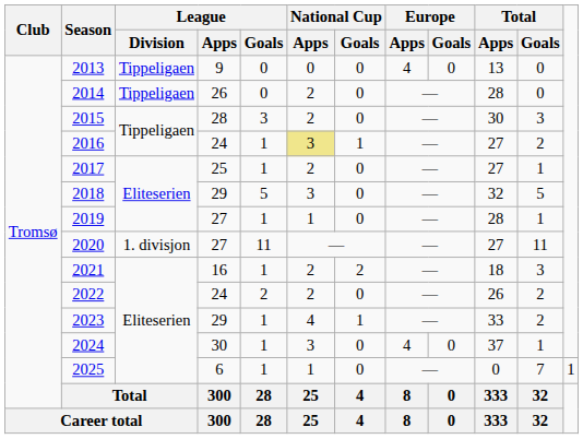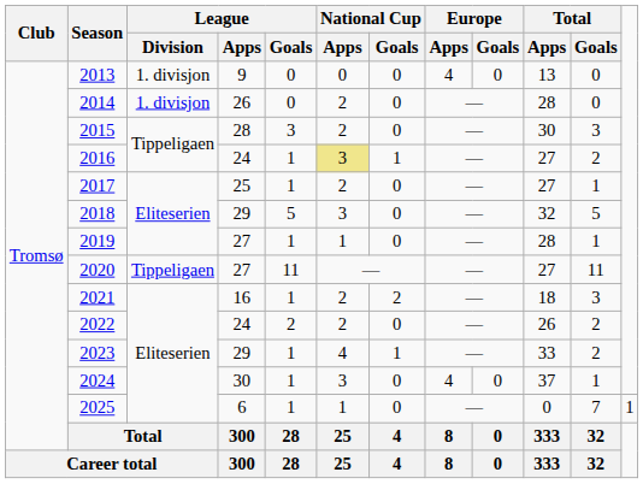 <table class="wikitable" style="text-align: center;">
 <tr>
 <th rowspan="2">Club</th>
 <th rowspan="2">Season</th>
 <th colspan="3">League</th>
 <th colspan="2">National Cup</th>
 <th colspan="2">Europe</th>
 <th colspan="2">Total</th>
 </tr>
 <tr>
 <th>Division</th>
 <th>Apps</th>
 <th>Goals</th>
 <th>Apps</th>
 <th>Goals</th>
 <th>Apps</th>
 <th>Goals</th>
 <th>Apps</th>
 <th>Goals</th>
 </tr>
 <tr>
 <td rowspan="14"><a href='#'>Tromsø</a></td>
 <td><a href='#'>2013</a></td>
-<td><a href='#'>Tippeligaen</a></td>
+<td>1. divisjon</td>
 <td>9</td>
 <td>0</td>
 <td>0</td>
 <td>0</td>
 <td>4</td>
 <td>0</td>
 <td>13</td>
 <td>0</td>
 </tr>
 <tr>
 <td><a href='#'>2014</a></td>
-<td><a href='#'>Tippeligaen</a></td>
+<td><a href='#'>1. divisjon</a></td>
 <td>26</td>
 <td>0</td>
 <td>2</td>
 <td>0</td>
 <td colspan="2">—</td>
 <td>28</td>
 <td>0</td>
 </tr>
 <tr>
 <td><a href='#'>2015</a></td>
 <td rowspan="2">Tippeligaen</td>
 <td>28</td>
 <td>3</td>
 <td>2</td>
 <td>0</td>
 <td colspan="2">—</td>
 <td>30</td>
 <td>3</td>
 </tr>
 <tr>
 <td><a href='#'>2016</a></td>
 <td>24</td>
 <td>1</td>
 <td style="background: khaki;">3</td>
 <td>1</td>
 <td colspan="2">—</td>
 <td>27</td>
 <td>2</td>
 </tr>
 <tr>
 <td><a href='#'>2017</a></td>
 <td rowspan="3"><a href='#'>Eliteserien</a></td>
 <td>25</td>
 <td>1</td>
 <td>2</td>
 <td>0</td>
 <td colspan="2">—</td>
 <td>27</td>
 <td>1</td>
 </tr>
 <tr>
 <td><a href='#'>2018</a></td>
 <td>29</td>
 <td>5</td>
 <td>3</td>
 <td>0</td>
 <td colspan="2">—</td>
 <td>32</td>
 <td>5</td>
 </tr>
 <tr>
 <td><a href='#'>2019</a></td>
 <td>27</td>
 <td>1</td>
 <td>1</td>
 <td>0</td>
 <td colspan="2">—</td>
 <td>28</td>
 <td>1</td>
 </tr>
 <tr>
 <td><a href='#'>2020</a></td>
-<td>1. divisjon</td>
+<td><a href='#'>Tippeligaen</a></td>
 <td>27</td>
 <td>11</td>
 <td colspan="2">—</td>
 <td colspan="2">—</td>
 <td>27</td>
 <td>11</td>
 </tr>
 <tr>
 <td><a href='#'>2021</a></td>
 <td rowspan="5">Eliteserien</td>
 <td>16</td>
 <td>1</td>
 <td>2</td>
 <td>2</td>
 <td colspan="2">—</td>
 <td>18</td>
 <td>3</td>
 </tr>
 <tr>
 <td><a href='#'>2022</a></td>
 <td>24</td>
 <td>2</td>
 <td>2</td>
 <td>0</td>
 <td colspan="2">—</td>
 <td>26</td>
 <td>2</td>
 </tr>
 <tr>
 <td><a href='#'>2023</a></td>
 <td>29</td>
 <td>1</td>
 <td>4</td>
 <td>1</td>
 <td colspan="2">—</td>
 <td>33</td>
 <td>2</td>
 </tr>
 <tr>
 <td><a href='#'>2024</a></td>
 <td>30</td>
 <td>1</td>
 <td>3</td>
 <td>0</td>
 <td>4</td>
 <td>0</td>
 <td>37</td>
 <td>1</td>
 </tr>
 <tr>
 <td><a href='#'>2025</a></td>
 <td>6</td>
 <td>1</td>
 <td>1</td>
 <td>0</td>
 <td colspan="2">—</td>
 <td>0</td>
 <td>7</td>
 <td>1</td>
 </tr>
 <tr>
 <th colspan="2">Total</th>
 <th>300</th>
 <th>28</th>
 <th>25</th>
 <th>4</th>
 <th>8</th>
 <th>0</th>
 <th>333</th>
 <th>32</th>
 </tr>
 <tr>
 <th colspan="3">Career total</th>
 <th>300</th>
 <th>28</th>
 <th>25</th>
 <th>4</th>
 <th>8</th>
 <th>0</th>
 <th>333</th>
 <th>32</th>
 </tr>
 </table>
